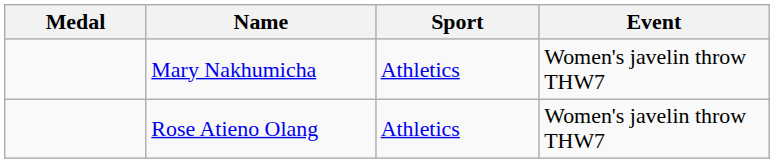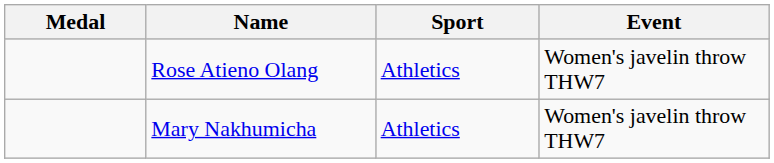 <table class="wikitable">
 <tr>
 <th style="width:6em">Medal</th>
 <th style="width:10em">Name</th>
 <th style="width:7em">Sport</th>
 <th style="width:10em">Event</th>
 </tr>
 <tr>
 <td></td>
-<td><a href='#'>Mary Nakhumicha</a></td>
+<td><a href='#'>Rose Atieno Olang</a></td>
 <td><a href='#'>Athletics</a></td>
 <td>Women's javelin throw THW7</td>
 </tr>
 <tr>
 <td></td>
-<td><a href='#'>Rose Atieno Olang</a></td>
+<td><a href='#'>Mary Nakhumicha</a></td>
 <td><a href='#'>Athletics</a></td>
 <td>Women's javelin throw THW7</td>
 </tr>
 </table>
